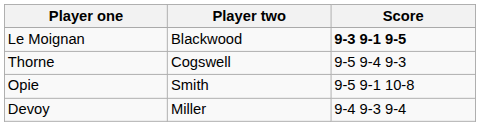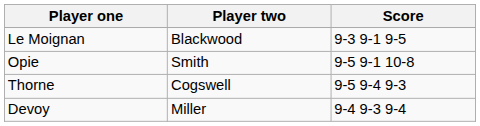 <table class="wikitable">
 <tr>
 <th width=170>Player one</th>
 <th width=170>Player two</th>
 <th width=150>Score</th>
 </tr>
 <tr>
 </tr>
 <tr>
 <td> Le Moignan</td>
 <td> Blackwood</td>
-<td><strong>9-3 9-1 9-5</strong></td>
+<td>9-3 9-1 9-5</td>
+</tr>
+<tr>
+<td> Opie</td>
+<td> Smith</td>
+<td>9-5 9-1 10-8</td>
 </tr>
 <tr>
 <td> Thorne</td>
 <td> Cogswell</td>
 <td>9-5 9-4 9-3</td>
 </tr>
 <tr>
-<td> Opie</td>
-<td> Smith</td>
-<td>9-5 9-1 10-8</td>
-</tr>
-<tr>
 <td> Devoy</td>
 <td> Miller</td>
 <td>9-4 9-3 9-4</td>
 </tr>
 </table>
